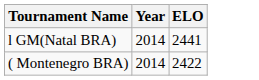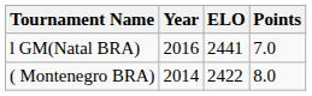 <table class="wikitable">
 <tr>
 <th>Tournament Name</th>
 <th>Year</th>
 <th>ELO</th>
+<th>Points</th>
 </tr>
 <tr>
 <td>l GM(Natal BRA)</td>
-<td>2014</td>
+<td>2016</td>
 <td>2441</td>
+<td>7.0</td>
 </tr>
 <tr>
 <td>( Montenegro BRA)</td>
 <td>2014</td>
 <td>2422</td>
+<td>8.0</td>
 </tr>
 </table>
